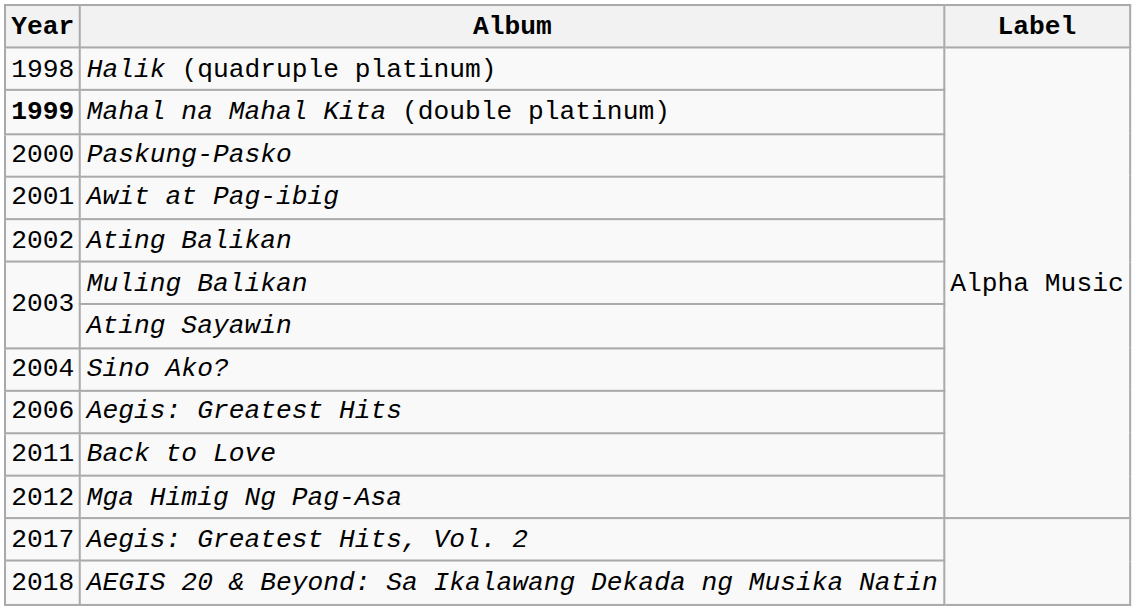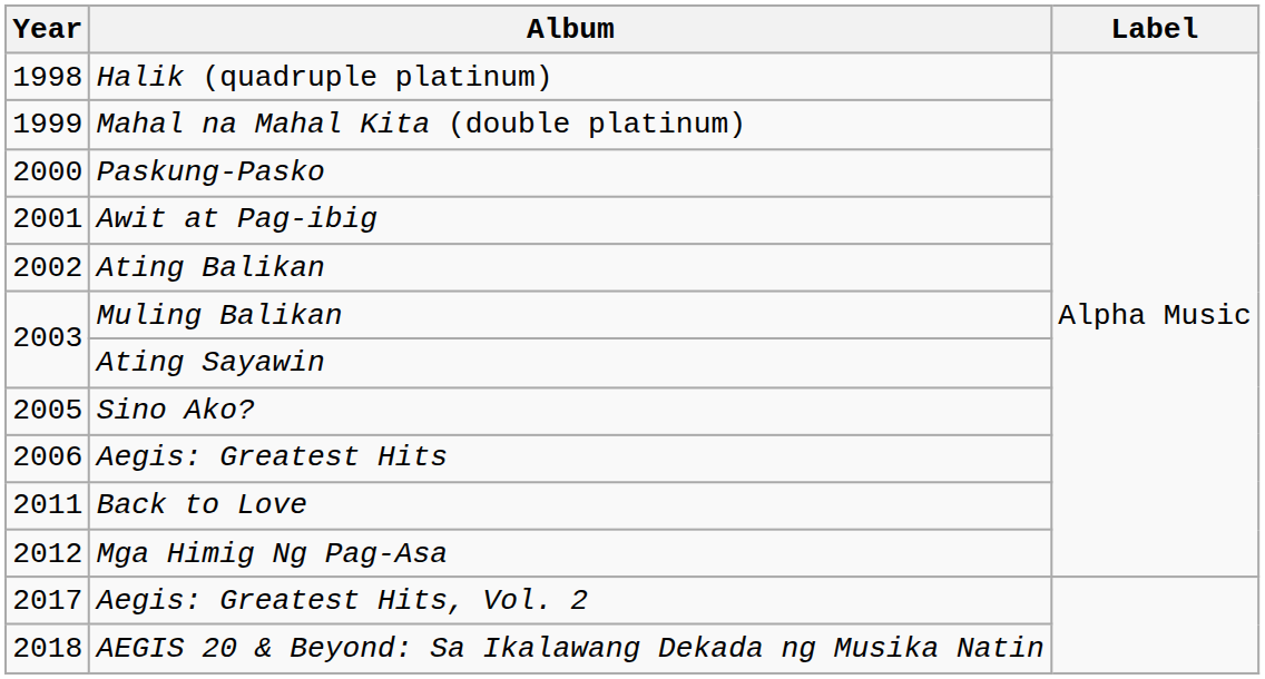 <table class="wikitable">
 <tr>
 <th>Year</th>
 <th>Album</th>
 <th>Label</th>
 </tr>
 <tr>
 <td>1998</td>
 <td><em>Halik</em> (quadruple platinum)</td>
 <td rowspan="11">Alpha Music</td>
 </tr>
 <tr>
-<td><strong>1999</strong></td>
+<td>1999</td>
 <td><em>Mahal na Mahal Kita</em> (double platinum)</td>
 </tr>
 <tr>
 <td>2000</td>
 <td><em>Paskung-Pasko</em></td>
 </tr>
 <tr>
 <td>2001</td>
 <td><em>Awit at Pag-ibig</em></td>
 </tr>
 <tr>
 <td>2002</td>
 <td><em>Ating Balikan</em></td>
 </tr>
 <tr>
 <td rowspan="2">2003</td>
 <td><em>Muling Balikan</em></td>
 </tr>
 <tr>
 <td><em>Ating Sayawin</em></td>
 </tr>
 <tr>
-<td>2004</td>
+<td>2005</td>
 <td><em>Sino Ako?</em></td>
 </tr>
 <tr>
 <td>2006</td>
 <td><em>Aegis: Greatest Hits</em></td>
 </tr>
 <tr>
 <td>2011</td>
 <td><em>Back to Love</em></td>
 </tr>
 <tr>
 <td>2012</td>
 <td><em>Mga Himig Ng Pag-Asa</em></td>
 </tr>
 <tr>
 <td>2017</td>
 <td><em>Aegis: Greatest Hits, Vol. 2</em></td>
 </tr>
 <tr>
 <td>2018</td>
 <td><em>AEGIS 20 & Beyond: Sa Ikalawang Dekada ng Musika Natin</em></td>
 </tr>
 </table>
